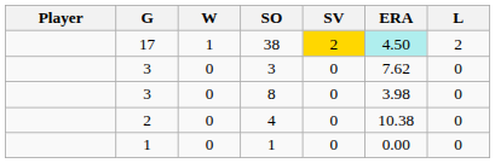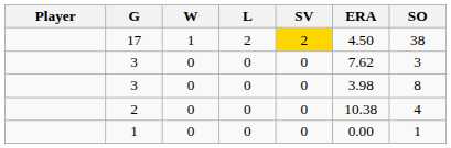 <table class="wikitable sortable">
 <tr>
 <th bgcolor="#DDDDFF" width="16%">Player</th>
 <th bgcolor="#DDDDFF" width="9%">G</th>
 <th bgcolor="#DDDDFF" width="9%">W</th>
-<th bgcolor="#DDDDFF" width="9%">SO</th>
+<th bgcolor="#DDDDFF" width="9%">L</th>
 <th bgcolor="#DDDDFF" width="9%">SV</th>
 <th bgcolor="#DDDDFF" width="9%">ERA</th>
-<th bgcolor="#DDDDFF" width="9%">L</th>
+<th bgcolor="#DDDDFF" width="9%">SO</th>
 </tr>
 <tr align="center">
 <td></td>
 <td>17</td>
 <td>1</td>
+<td>2</td>
+<td style="background: gold;">2</td>
+<td>4.50</td>
 <td>38</td>
-<td style="background: gold;">2</td>
-<td style="background: paleturquoise;">4.50</td>
-<td>2</td>
 </tr>
 <tr align="center">
 <td></td>
 <td>3</td>
 <td>0</td>
-<td>3</td>
+<td>0</td>
 <td>0</td>
 <td>7.62</td>
-<td>0</td>
+<td>3</td>
 </tr>
 <tr align="center">
 <td></td>
 <td>3</td>
 <td>0</td>
-<td>8</td>
+<td>0</td>
 <td>0</td>
 <td>3.98</td>
-<td>0</td>
+<td>8</td>
 </tr>
 <tr align="center">
 <td></td>
 <td>2</td>
 <td>0</td>
-<td>4</td>
+<td>0</td>
 <td>0</td>
 <td>10.38</td>
-<td>0</td>
+<td>4</td>
 </tr>
 <tr align="center">
 <td></td>
 <td>1</td>
 <td>0</td>
-<td>1</td>
+<td>0</td>
 <td>0</td>
 <td>0.00</td>
-<td>0</td>
+<td>1</td>
 </tr>
 </table>
